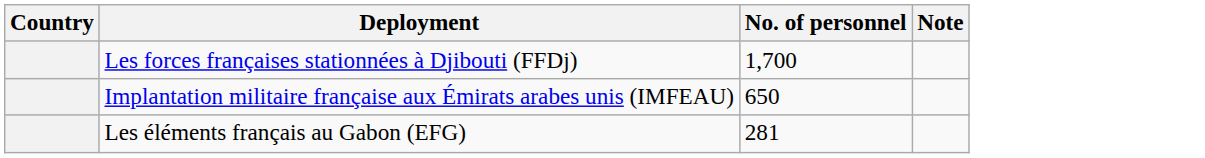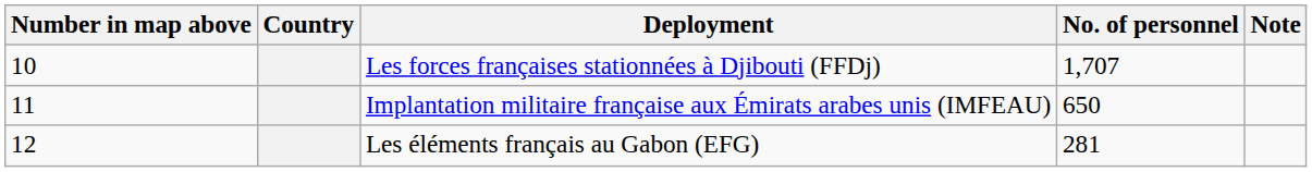 <table class="wikitable">
 <tr>
+<th>Number in map above</th>
 <th>Country</th>
 <th>Deployment</th>
 <th>No. of personnel</th>
 <th>Note</th>
 </tr>
 <tr>
+<td>10</td>
 <th></th>
 <td><a href='#'>Les forces françaises stationnées à Djibouti</a> (FFDj)</td>
-<td>1,700</td>
+<td>1,707</td>
 <td></td>
 </tr>
 <tr>
+<td>11</td>
 <th></th>
 <td><a href='#'>Implantation militaire française aux Émirats arabes unis</a> (IMFEAU)</td>
 <td>650</td>
 <td></td>
 </tr>
 <tr>
+<td>12</td>
 <th></th>
 <td>Les éléments français au Gabon (EFG)</td>
 <td>281</td>
 <td></td>
 </tr>
 </table>
